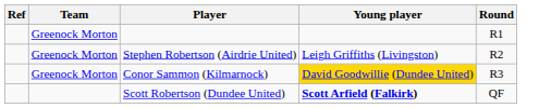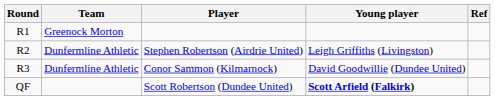 <table class="wikitable" style="font-size:95%">
 <tr>
-<th>Ref</th>
+<th>Round</th>
 <th>Team</th>
 <th>Player</th>
 <th>Young player</th>
-<th>Round</th>
+<th>Ref</th>
 </tr>
 <tr>
-<td></td>
+<td style="text-align:center">R1</td>
 <td><a href='#'>Greenock Morton</a></td>
 <td></td>
 <td></td>
-<td style="text-align:center">R1</td>
+<td></td>
 </tr>
 <tr>
-<td></td>
-<td><a href='#'>Greenock Morton</a></td>
+<td style="text-align:center">R2</td>
+<td><a href='#'>Dunfermline Athletic</a></td>
 <td><a href='#'>Stephen Robertson</a> (<a href='#'>Airdrie United</a>)</td>
 <td><a href='#'>Leigh Griffiths</a> (<a href='#'>Livingston</a>)</td>
-<td style="text-align:center">R2</td>
+<td></td>
 </tr>
 <tr>
+<td style="text-align:center">R3</td>
+<td><a href='#'>Dunfermline Athletic</a></td>
+<td><a href='#'>Conor Sammon</a> (<a href='#'>Kilmarnock</a>)</td>
+<td><a href='#'>David Goodwillie</a> (<a href='#'>Dundee United</a>)</td>
 <td></td>
-<td><a href='#'>Greenock Morton</a></td>
-<td><a href='#'>Conor Sammon</a> (<a href='#'>Kilmarnock</a>)</td>
-<td style="background: gold;"><a href='#'>David Goodwillie</a> (<a href='#'>Dundee United</a>)</td>
-<td style="text-align:center">R3</td>
 </tr>
 <tr>
-<td></td>
+<td style="text-align:center">QF</td>
 <td></td>
 <td><a href='#'>Scott Robertson</a> (<a href='#'>Dundee United</a>)</td>
 <td><strong><a href='#'>Scott Arfield</a> (<a href='#'>Falkirk</a>)</strong></td>
-<td style="text-align:center">QF</td>
+<td></td>
 </tr>
 </table>
